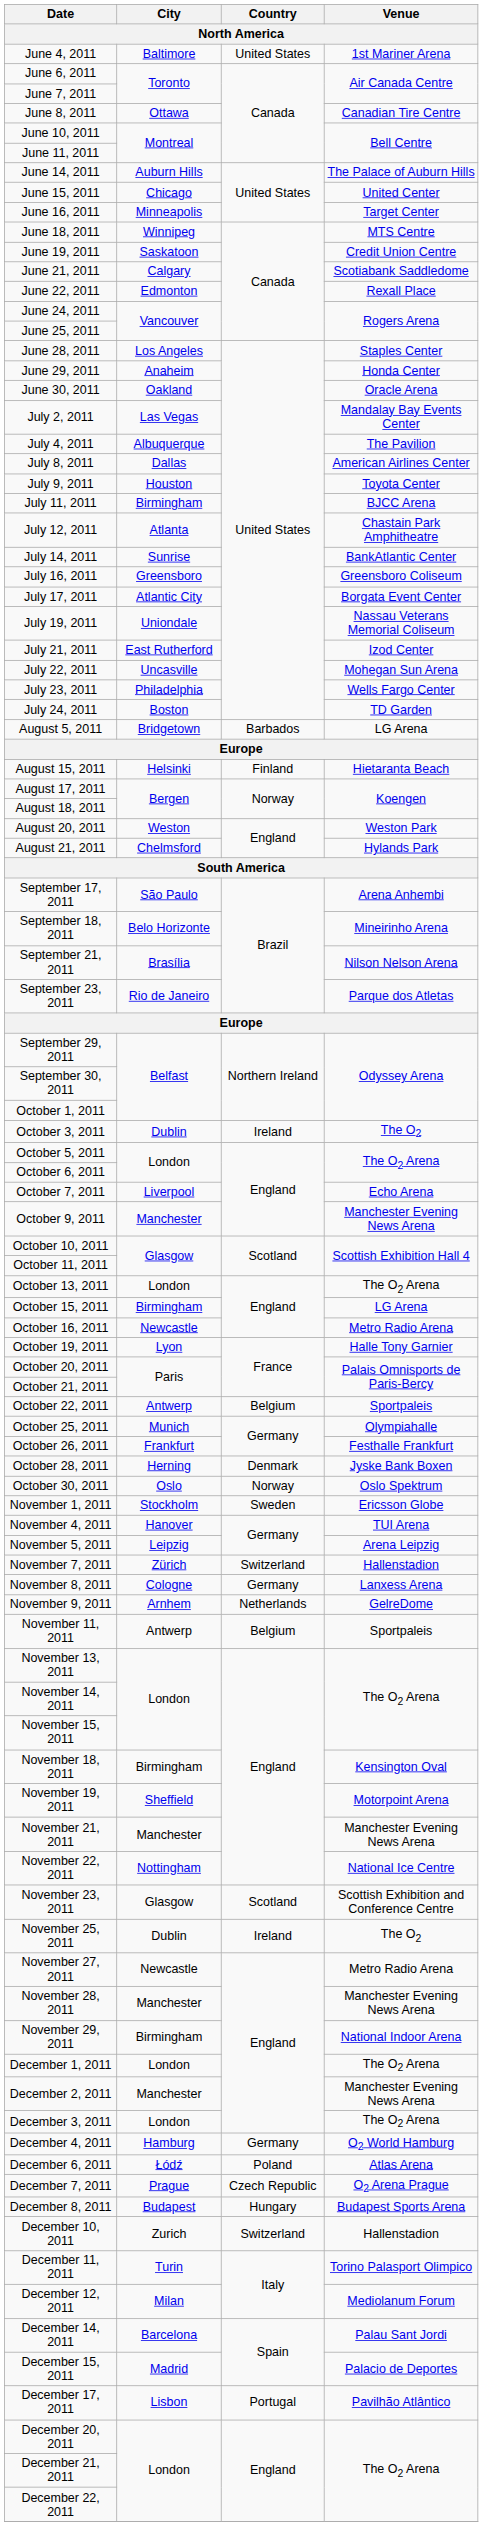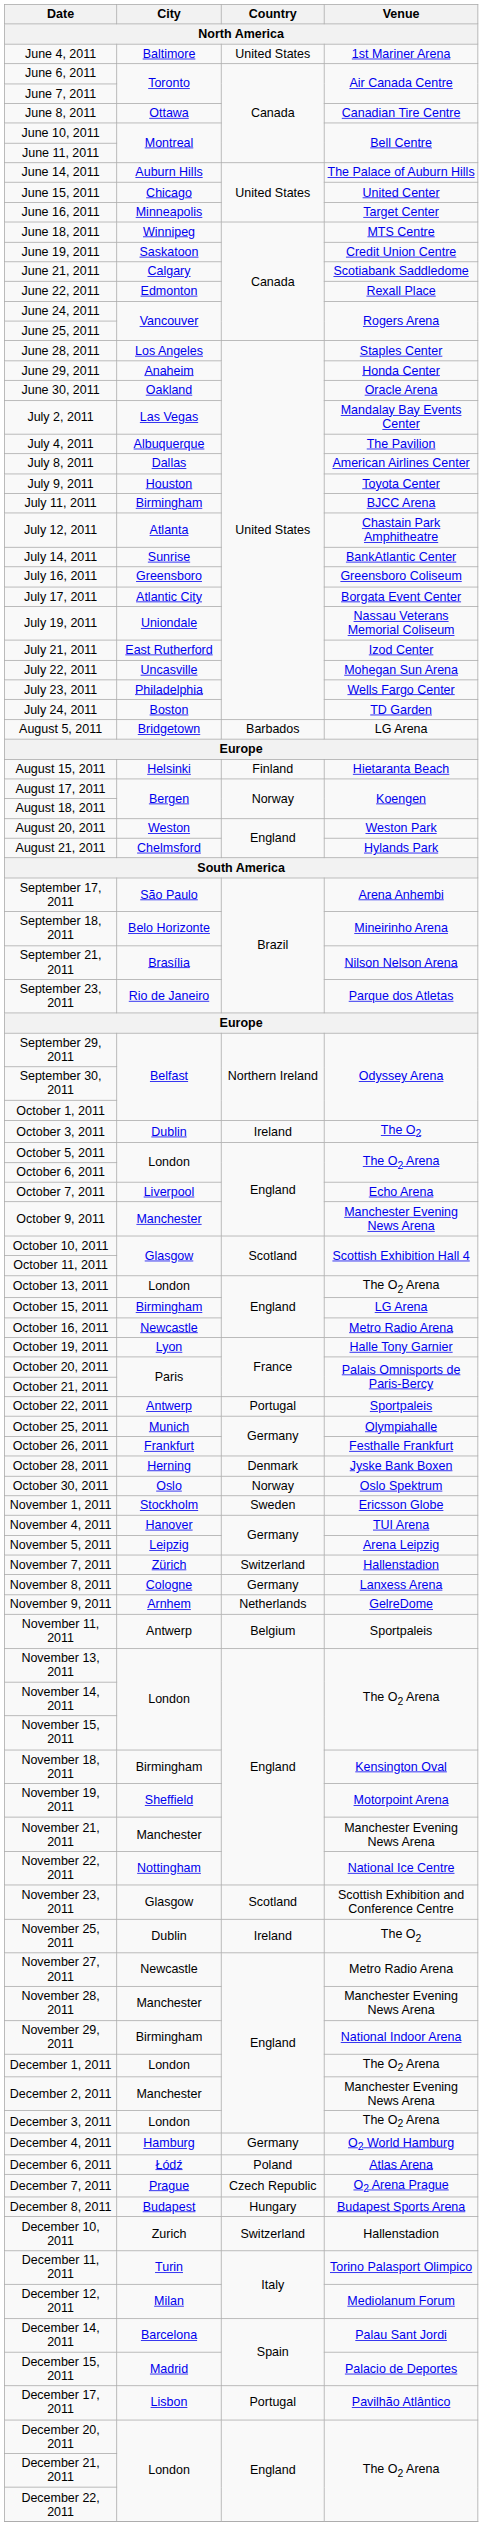 <table class="wikitable" style="text-align:center;">
 <tr>
 <th width="175">Date</th>
 <th width="150">City</th>
 <th width="150">Country</th>
 <th width="250">Venue</th>
 </tr>
 <tr>
 <th colspan="4"><strong>North America</strong></th>
 </tr>
 <tr>
 <td>June 4, 2011</td>
 <td><a href='#'>Baltimore</a></td>
 <td>United States</td>
 <td><a href='#'>1st Mariner Arena</a></td>
 </tr>
 <tr>
 <td>June 6, 2011</td>
 <td rowspan="2"><a href='#'>Toronto</a></td>
 <td rowspan="5">Canada</td>
 <td rowspan="2"><a href='#'>Air Canada Centre</a></td>
 </tr>
 <tr>
 <td>June 7, 2011</td>
 </tr>
 <tr>
 <td>June 8, 2011</td>
 <td><a href='#'>Ottawa</a></td>
 <td><a href='#'>Canadian Tire Centre</a></td>
 </tr>
 <tr>
 <td>June 10, 2011</td>
 <td rowspan="2"><a href='#'>Montreal</a></td>
 <td rowspan="2"><a href='#'>Bell Centre</a></td>
 </tr>
 <tr>
 <td>June 11, 2011</td>
 </tr>
 <tr>
 <td>June 14, 2011</td>
 <td><a href='#'>Auburn Hills</a></td>
 <td rowspan="3">United States</td>
 <td><a href='#'>The Palace of Auburn Hills</a></td>
 </tr>
 <tr>
 <td>June 15, 2011</td>
 <td><a href='#'>Chicago</a></td>
 <td><a href='#'>United Center</a></td>
 </tr>
 <tr>
 <td>June 16, 2011</td>
 <td><a href='#'>Minneapolis</a></td>
 <td><a href='#'>Target Center</a></td>
 </tr>
 <tr>
 <td>June 18, 2011</td>
 <td><a href='#'>Winnipeg</a></td>
 <td rowspan="6">Canada</td>
 <td><a href='#'>MTS Centre</a></td>
 </tr>
 <tr>
 <td>June 19, 2011</td>
 <td><a href='#'>Saskatoon</a></td>
 <td><a href='#'>Credit Union Centre</a></td>
 </tr>
 <tr>
 <td>June 21, 2011</td>
 <td><a href='#'>Calgary</a></td>
 <td><a href='#'>Scotiabank Saddledome</a></td>
 </tr>
 <tr>
 <td>June 22, 2011</td>
 <td><a href='#'>Edmonton</a></td>
 <td><a href='#'>Rexall Place</a></td>
 </tr>
 <tr>
 <td>June 24, 2011</td>
 <td rowspan="2"><a href='#'>Vancouver</a></td>
 <td rowspan="2"><a href='#'>Rogers Arena</a></td>
 </tr>
 <tr>
 <td>June 25, 2011</td>
 </tr>
 <tr>
 <td>June 28, 2011</td>
 <td><a href='#'>Los Angeles</a></td>
 <td rowspan="17">United States</td>
 <td><a href='#'>Staples Center</a></td>
 </tr>
 <tr>
 <td>June 29, 2011</td>
 <td><a href='#'>Anaheim</a></td>
 <td><a href='#'>Honda Center</a></td>
 </tr>
 <tr>
 <td>June 30, 2011</td>
 <td><a href='#'>Oakland</a></td>
 <td><a href='#'>Oracle Arena</a></td>
 </tr>
 <tr>
 <td>July 2, 2011</td>
 <td><a href='#'>Las Vegas</a></td>
 <td><a href='#'>Mandalay Bay Events Center</a></td>
 </tr>
 <tr>
 <td>July 4, 2011</td>
 <td><a href='#'>Albuquerque</a></td>
 <td><a href='#'>The Pavilion</a></td>
 </tr>
 <tr>
 <td>July 8, 2011</td>
 <td><a href='#'>Dallas</a></td>
 <td><a href='#'>American Airlines Center</a></td>
 </tr>
 <tr>
 <td>July 9, 2011</td>
 <td><a href='#'>Houston</a></td>
 <td><a href='#'>Toyota Center</a></td>
 </tr>
 <tr>
 <td>July 11, 2011</td>
 <td><a href='#'>Birmingham</a></td>
 <td><a href='#'>BJCC Arena</a></td>
 </tr>
 <tr>
 <td>July 12, 2011</td>
 <td><a href='#'>Atlanta</a></td>
 <td><a href='#'>Chastain Park Amphitheatre</a></td>
 </tr>
 <tr>
 <td>July 14, 2011</td>
 <td><a href='#'>Sunrise</a></td>
 <td><a href='#'>BankAtlantic Center</a></td>
 </tr>
 <tr>
 <td>July 16, 2011</td>
 <td><a href='#'>Greensboro</a></td>
 <td><a href='#'>Greensboro Coliseum</a></td>
 </tr>
 <tr>
 <td>July 17, 2011</td>
 <td><a href='#'>Atlantic City</a></td>
 <td><a href='#'>Borgata Event Center</a></td>
 </tr>
 <tr>
 <td>July 19, 2011</td>
 <td><a href='#'>Uniondale</a></td>
 <td><a href='#'>Nassau Veterans Memorial Coliseum</a></td>
 </tr>
 <tr>
 <td>July 21, 2011</td>
 <td><a href='#'>East Rutherford</a></td>
 <td><a href='#'>Izod Center</a></td>
 </tr>
 <tr>
 <td>July 22, 2011</td>
 <td><a href='#'>Uncasville</a></td>
 <td><a href='#'>Mohegan Sun Arena</a></td>
 </tr>
 <tr>
 <td>July 23, 2011</td>
 <td><a href='#'>Philadelphia</a></td>
 <td><a href='#'>Wells Fargo Center</a></td>
 </tr>
 <tr>
 <td>July 24, 2011</td>
 <td><a href='#'>Boston</a></td>
 <td><a href='#'>TD Garden</a></td>
 </tr>
 <tr>
 <td>August 5, 2011</td>
 <td><a href='#'>Bridgetown</a></td>
 <td>Barbados</td>
 <td>LG Arena</td>
 </tr>
 <tr>
 <th colspan="4"><strong>Europe</strong></th>
 </tr>
 <tr>
 <td>August 15, 2011</td>
 <td><a href='#'>Helsinki</a></td>
 <td>Finland</td>
 <td><a href='#'>Hietaranta Beach</a></td>
 </tr>
 <tr>
 <td>August 17, 2011</td>
 <td rowspan="2"><a href='#'>Bergen</a></td>
 <td rowspan="2">Norway</td>
 <td rowspan="2"><a href='#'>Koengen</a></td>
 </tr>
 <tr>
 <td>August 18, 2011</td>
 </tr>
 <tr>
 <td>August 20, 2011</td>
 <td><a href='#'>Weston</a></td>
 <td rowspan="2">England</td>
 <td><a href='#'>Weston Park</a></td>
 </tr>
 <tr>
 <td>August 21, 2011</td>
 <td><a href='#'>Chelmsford</a></td>
 <td><a href='#'>Hylands Park</a></td>
 </tr>
 <tr>
 <th colspan="4"><strong>South America</strong></th>
 </tr>
 <tr>
 <td>September 17, 2011</td>
 <td><a href='#'>São Paulo</a></td>
 <td rowspan="4">Brazil</td>
 <td><a href='#'>Arena Anhembi</a></td>
 </tr>
 <tr>
 <td>September 18, 2011</td>
 <td><a href='#'>Belo Horizonte</a></td>
 <td><a href='#'>Mineirinho Arena</a></td>
 </tr>
 <tr>
 <td>September 21, 2011</td>
 <td><a href='#'>Brasília</a></td>
 <td><a href='#'>Nilson Nelson Arena</a></td>
 </tr>
 <tr>
 <td>September 23, 2011</td>
 <td><a href='#'>Rio de Janeiro</a></td>
 <td><a href='#'>Parque dos Atletas</a></td>
 </tr>
 <tr>
 <th colspan="4"><strong>Europe</strong></th>
 </tr>
 <tr>
 <td>September 29, 2011</td>
 <td rowspan="3"><a href='#'>Belfast</a></td>
 <td rowspan="3">Northern Ireland</td>
 <td rowspan="3"><a href='#'>Odyssey Arena</a></td>
 </tr>
 <tr>
 <td>September 30, 2011</td>
 </tr>
 <tr>
 <td>October 1, 2011</td>
 </tr>
 <tr>
 <td>October 3, 2011</td>
 <td><a href='#'>Dublin</a></td>
 <td>Ireland</td>
 <td><a href='#'>The O<sub>2</sub></a></td>
 </tr>
 <tr>
 <td>October 5, 2011</td>
 <td rowspan="2">London</td>
 <td rowspan="4">England</td>
 <td rowspan="2"><a href='#'>The O<sub>2</sub> Arena</a></td>
 </tr>
 <tr>
 <td>October 6, 2011</td>
 </tr>
 <tr>
 <td>October 7, 2011</td>
 <td><a href='#'>Liverpool</a></td>
 <td><a href='#'>Echo Arena</a></td>
 </tr>
 <tr>
 <td>October 9, 2011</td>
 <td><a href='#'>Manchester</a></td>
 <td><a href='#'>Manchester Evening News Arena</a></td>
 </tr>
 <tr>
 <td>October 10, 2011</td>
 <td rowspan="2"><a href='#'>Glasgow</a></td>
 <td rowspan="2">Scotland</td>
 <td rowspan="2"><a href='#'>Scottish Exhibition Hall 4</a></td>
 </tr>
 <tr>
 <td>October 11, 2011</td>
 </tr>
 <tr>
 <td>October 13, 2011</td>
 <td>London</td>
 <td rowspan="3">England</td>
 <td>The O<sub>2</sub> Arena</td>
 </tr>
 <tr>
 <td>October 15, 2011</td>
 <td><a href='#'>Birmingham</a></td>
 <td><a href='#'>LG Arena</a></td>
 </tr>
 <tr>
 <td>October 16, 2011</td>
 <td><a href='#'>Newcastle</a></td>
 <td><a href='#'>Metro Radio Arena</a></td>
 </tr>
 <tr>
 <td>October 19, 2011</td>
 <td><a href='#'>Lyon</a></td>
 <td rowspan="3">France</td>
 <td><a href='#'>Halle Tony Garnier</a></td>
 </tr>
 <tr>
 <td>October 20, 2011</td>
 <td rowspan="2">Paris</td>
 <td rowspan="2"><a href='#'>Palais Omnisports de Paris-Bercy</a></td>
 </tr>
 <tr>
 <td>October 21, 2011</td>
 </tr>
 <tr>
 <td>October 22, 2011</td>
 <td><a href='#'>Antwerp</a></td>
-<td>Belgium</td>
+<td>Portugal</td>
 <td><a href='#'>Sportpaleis</a></td>
 </tr>
 <tr>
 <td>October 25, 2011</td>
 <td><a href='#'>Munich</a></td>
 <td rowspan="2">Germany</td>
 <td><a href='#'>Olympiahalle</a></td>
 </tr>
 <tr>
 <td>October 26, 2011</td>
 <td><a href='#'>Frankfurt</a></td>
 <td><a href='#'>Festhalle Frankfurt</a></td>
 </tr>
 <tr>
 <td>October 28, 2011</td>
 <td><a href='#'>Herning</a></td>
 <td>Denmark</td>
 <td><a href='#'>Jyske Bank Boxen</a></td>
 </tr>
 <tr>
 <td>October 30, 2011</td>
 <td><a href='#'>Oslo</a></td>
 <td>Norway</td>
 <td><a href='#'>Oslo Spektrum</a></td>
 </tr>
 <tr>
 <td>November 1, 2011</td>
 <td><a href='#'>Stockholm</a></td>
 <td>Sweden</td>
 <td><a href='#'>Ericsson Globe</a></td>
 </tr>
 <tr>
 <td>November 4, 2011</td>
 <td><a href='#'>Hanover</a></td>
 <td rowspan="2">Germany</td>
 <td><a href='#'>TUI Arena</a></td>
 </tr>
 <tr>
 <td>November 5, 2011</td>
 <td><a href='#'>Leipzig</a></td>
 <td><a href='#'>Arena Leipzig</a></td>
 </tr>
 <tr>
 <td>November 7, 2011</td>
 <td><a href='#'>Zürich</a></td>
 <td>Switzerland</td>
 <td><a href='#'>Hallenstadion</a></td>
 </tr>
 <tr>
 <td>November 8, 2011</td>
 <td><a href='#'>Cologne</a></td>
 <td>Germany</td>
 <td><a href='#'>Lanxess Arena</a></td>
 </tr>
 <tr>
 <td>November 9, 2011</td>
 <td><a href='#'>Arnhem</a></td>
 <td>Netherlands</td>
 <td><a href='#'>GelreDome</a></td>
 </tr>
 <tr>
 <td>November 11, 2011</td>
 <td>Antwerp</td>
 <td>Belgium</td>
 <td>Sportpaleis</td>
 </tr>
 <tr>
 <td>November 13, 2011</td>
 <td rowspan="3">London</td>
 <td rowspan="7">England</td>
 <td rowspan="3">The O<sub>2</sub> Arena</td>
 </tr>
 <tr>
 <td>November 14, 2011</td>
 </tr>
 <tr>
 <td>November 15, 2011</td>
 </tr>
 <tr>
 <td>November 18, 2011</td>
 <td>Birmingham</td>
 <td><a href='#'>Kensington Oval</a></td>
 </tr>
 <tr>
 <td>November 19, 2011</td>
 <td><a href='#'>Sheffield</a></td>
 <td><a href='#'>Motorpoint Arena</a></td>
 </tr>
 <tr>
 <td>November 21, 2011</td>
 <td>Manchester</td>
 <td>Manchester Evening News Arena</td>
 </tr>
 <tr>
 <td>November 22, 2011</td>
 <td><a href='#'>Nottingham</a></td>
 <td><a href='#'>National Ice Centre</a></td>
 </tr>
 <tr>
 <td>November 23, 2011</td>
 <td>Glasgow</td>
 <td>Scotland</td>
 <td>Scottish Exhibition and Conference Centre</td>
 </tr>
 <tr>
 <td>November 25, 2011</td>
 <td>Dublin</td>
 <td>Ireland</td>
 <td>The O<sub>2</sub></td>
 </tr>
 <tr>
 <td>November 27, 2011</td>
 <td>Newcastle</td>
 <td rowspan="6">England</td>
 <td>Metro Radio Arena</td>
 </tr>
 <tr>
 <td>November 28, 2011</td>
 <td>Manchester</td>
 <td>Manchester Evening News Arena</td>
 </tr>
 <tr>
 <td>November 29, 2011</td>
 <td>Birmingham</td>
 <td><a href='#'>National Indoor Arena</a></td>
 </tr>
 <tr>
 <td>December 1, 2011</td>
 <td>London</td>
 <td>The O<sub>2</sub> Arena</td>
 </tr>
 <tr>
 <td>December 2, 2011</td>
 <td>Manchester</td>
 <td>Manchester Evening News Arena</td>
 </tr>
 <tr>
 <td>December 3, 2011</td>
 <td>London</td>
 <td>The O<sub>2</sub> Arena</td>
 </tr>
 <tr>
 <td>December 4, 2011</td>
 <td><a href='#'>Hamburg</a></td>
 <td>Germany</td>
 <td><a href='#'>O<sub>2</sub> World Hamburg</a></td>
 </tr>
 <tr>
 <td>December 6, 2011</td>
 <td><a href='#'>Łódź</a></td>
 <td>Poland</td>
 <td><a href='#'>Atlas Arena</a></td>
 </tr>
 <tr>
 <td>December 7, 2011</td>
 <td><a href='#'>Prague</a></td>
 <td>Czech Republic</td>
 <td><a href='#'>O<sub>2</sub> Arena Prague</a></td>
 </tr>
 <tr>
 <td>December 8, 2011</td>
 <td><a href='#'>Budapest</a></td>
 <td>Hungary</td>
 <td><a href='#'>Budapest Sports Arena</a></td>
 </tr>
 <tr>
 <td>December 10, 2011</td>
 <td>Zurich</td>
 <td>Switzerland</td>
 <td>Hallenstadion</td>
 </tr>
 <tr>
 <td>December 11, 2011</td>
 <td><a href='#'>Turin</a></td>
 <td rowspan="2">Italy</td>
 <td><a href='#'>Torino Palasport Olimpico</a></td>
 </tr>
 <tr>
 <td>December 12, 2011</td>
 <td><a href='#'>Milan</a></td>
 <td><a href='#'>Mediolanum Forum</a></td>
 </tr>
 <tr>
 <td>December 14, 2011</td>
 <td><a href='#'>Barcelona</a></td>
 <td rowspan="2">Spain</td>
 <td><a href='#'>Palau Sant Jordi</a></td>
 </tr>
 <tr>
 <td>December 15, 2011</td>
 <td><a href='#'>Madrid</a></td>
 <td><a href='#'>Palacio de Deportes</a></td>
 </tr>
 <tr>
 <td>December 17, 2011</td>
 <td><a href='#'>Lisbon</a></td>
 <td>Portugal</td>
 <td><a href='#'>Pavilhão Atlântico</a></td>
 </tr>
 <tr>
 <td>December 20, 2011</td>
 <td rowspan="3">London</td>
 <td rowspan="3">England</td>
 <td rowspan="3">The O<sub>2</sub> Arena</td>
 </tr>
 <tr>
 <td>December 21, 2011</td>
 </tr>
 <tr>
 <td>December 22, 2011</td>
 </tr>
 <tr>
 </tr>
 </table>
